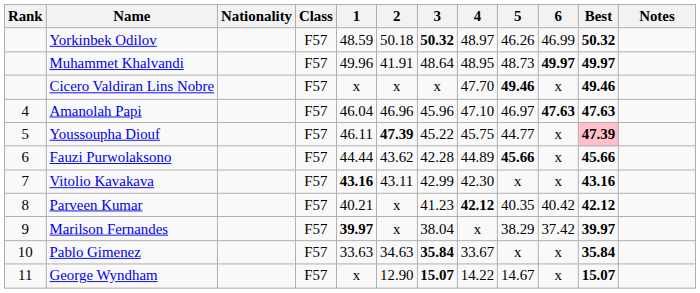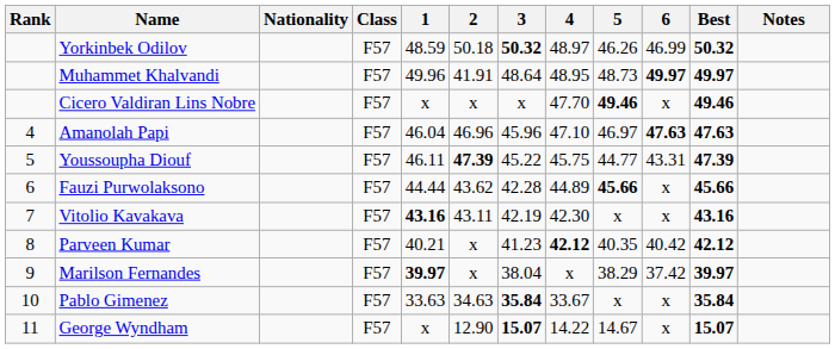 <table class="nowrap wikitable sortable" style=" text-align:center">
 <tr>
 <th width="30">Rank</th>
 <th>Name</th>
 <th>Nationality</th>
 <th width="30">Class</th>
 <th width="30">1</th>
 <th width="30">2</th>
 <th width="30">3</th>
 <th width="30">4</th>
 <th width="30">5</th>
 <th width="30">6</th>
 <th width="30">Best</th>
 <th width="75">Notes</th>
 </tr>
 <tr>
 <td></td>
 <td align="left"><a href='#'>Yorkinbek Odilov</a></td>
 <td align="left"></td>
 <td>F57</td>
 <td>48.59</td>
 <td>50.18</td>
 <td><strong>50.32 </strong></td>
 <td>48.97</td>
 <td>46.26</td>
 <td>46.99</td>
 <td><strong>50.32 </strong></td>
 <td></td>
 </tr>
 <tr>
 <td></td>
 <td align="left"><a href='#'>Muhammet Khalvandi</a></td>
 <td align="left"></td>
 <td>F57</td>
 <td>49.96</td>
 <td>41.91</td>
 <td>48.64</td>
 <td>48.95</td>
 <td>48.73</td>
 <td><strong>49.97</strong></td>
 <td><strong>49.97 </strong></td>
 <td></td>
 </tr>
 <tr>
 <td></td>
 <td align="left"><a href='#'>Cicero Valdiran Lins Nobre</a></td>
 <td align="left"></td>
 <td>F57</td>
 <td>x</td>
 <td>x</td>
 <td>x</td>
 <td>47.70</td>
 <td><strong>49.46</strong></td>
 <td>x</td>
 <td><strong> 49.46</strong></td>
 <td></td>
 </tr>
 <tr>
 <td>4</td>
 <td align="left"><a href='#'>Amanolah Papi</a></td>
 <td align="left"></td>
 <td>F57</td>
 <td>46.04</td>
 <td>46.96</td>
 <td>45.96</td>
 <td>47.10</td>
 <td>46.97</td>
 <td><strong>47.63</strong></td>
 <td><strong>47.63 </strong></td>
 <td></td>
 </tr>
 <tr>
 <td>5</td>
 <td align="left"><a href='#'>Youssoupha Diouf</a></td>
 <td align="left"></td>
 <td>F57</td>
 <td>46.11</td>
 <td><strong>47.39</strong></td>
 <td>45.22</td>
 <td>45.75</td>
 <td>44.77</td>
-<td>x</td>
-<td style="background: pink;"><strong>47.39 </strong></td>
+<td>43.31</td>
+<td><strong>47.39 </strong></td>
 <td></td>
 </tr>
 <tr>
 <td>6</td>
 <td align="left"><a href='#'>Fauzi Purwolaksono</a></td>
 <td align="left"></td>
 <td>F57</td>
 <td>44.44</td>
 <td>43.62</td>
 <td>42.28</td>
 <td>44.89</td>
 <td><strong>45.66</strong></td>
 <td>x</td>
 <td><strong>45.66 </strong></td>
 <td></td>
 </tr>
 <tr>
 <td>7</td>
 <td align="left"><a href='#'>Vitolio Kavakava</a></td>
 <td align="left"></td>
 <td>F57</td>
 <td><strong>43.16</strong></td>
 <td>43.11</td>
-<td>42.99</td>
+<td>42.19</td>
 <td>42.30</td>
 <td>x</td>
 <td>x</td>
 <td><strong> 43.16</strong></td>
 <td></td>
 </tr>
 <tr>
 <td>8</td>
 <td align="left"><a href='#'>Parveen Kumar</a></td>
 <td align="left"></td>
 <td>F57</td>
 <td>40.21</td>
 <td>x</td>
 <td>41.23</td>
 <td><strong>42.12</strong></td>
 <td>40.35</td>
 <td>40.42</td>
 <td><strong>42.12 </strong></td>
 <td></td>
 </tr>
 <tr>
 <td>9</td>
 <td align="left"><a href='#'>Marilson Fernandes</a></td>
 <td align="left"></td>
 <td>F57</td>
 <td><strong>39.97</strong></td>
 <td>x</td>
 <td>38.04</td>
 <td>x</td>
 <td>38.29</td>
 <td>37.42</td>
 <td><strong>39.97 </strong></td>
 <td></td>
 </tr>
 <tr>
 <td>10</td>
 <td align="left"><a href='#'>Pablo Gimenez</a></td>
 <td align="left"></td>
 <td>F57</td>
 <td>33.63</td>
 <td>34.63</td>
 <td><strong>35.84</strong></td>
 <td>33.67</td>
 <td>x</td>
 <td>x</td>
 <td><strong>35.84 </strong></td>
 <td></td>
 </tr>
 <tr>
 <td>11</td>
 <td align="left"><a href='#'>George Wyndham</a></td>
 <td align="left"></td>
 <td>F57</td>
 <td>x</td>
 <td>12.90</td>
 <td><strong>15.07</strong></td>
 <td>14.22</td>
 <td>14.67</td>
 <td>x</td>
 <td><strong>15.07 </strong></td>
 <td></td>
 </tr>
 </table>
